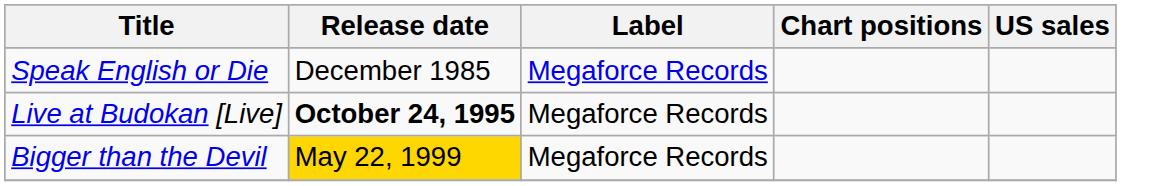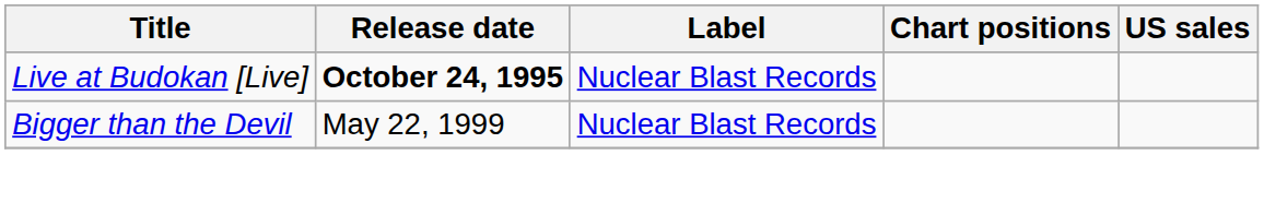 <table class="wikitable">
 <tr>
 <th>Title</th>
 <th>Release date</th>
 <th>Label</th>
 <th>Chart positions</th>
 <th>US sales</th>
 </tr>
 <tr>
-<td><em><a href='#'>Speak English or Die</a></em></td>
-<td>December 1985</td>
-<td><a href='#'>Megaforce Records</a></td>
-<td></td>
-<td></td>
-</tr>
-<tr>
 <td><em><a href='#'>Live at Budokan</a> [Live]</em></td>
 <td><strong>October 24, 1995</strong></td>
-<td>Megaforce Records</td>
+<td><a href='#'>Nuclear Blast Records</a></td>
 <td></td>
 <td></td>
 </tr>
 <tr>
 <td><em><a href='#'>Bigger than the Devil</a></em></td>
-<td style="background: gold;">May 22, 1999</td>
-<td>Megaforce Records</td>
+<td>May 22, 1999</td>
+<td><a href='#'>Nuclear Blast Records</a></td>
 <td></td>
 <td></td>
 </tr>
 <tr>
 </tr>
 </table>
